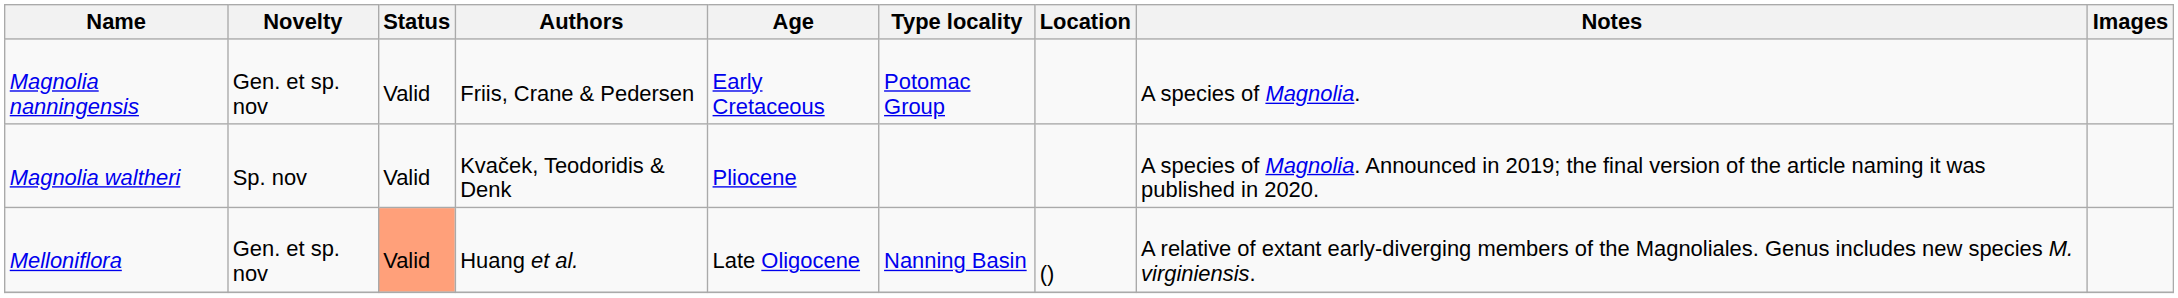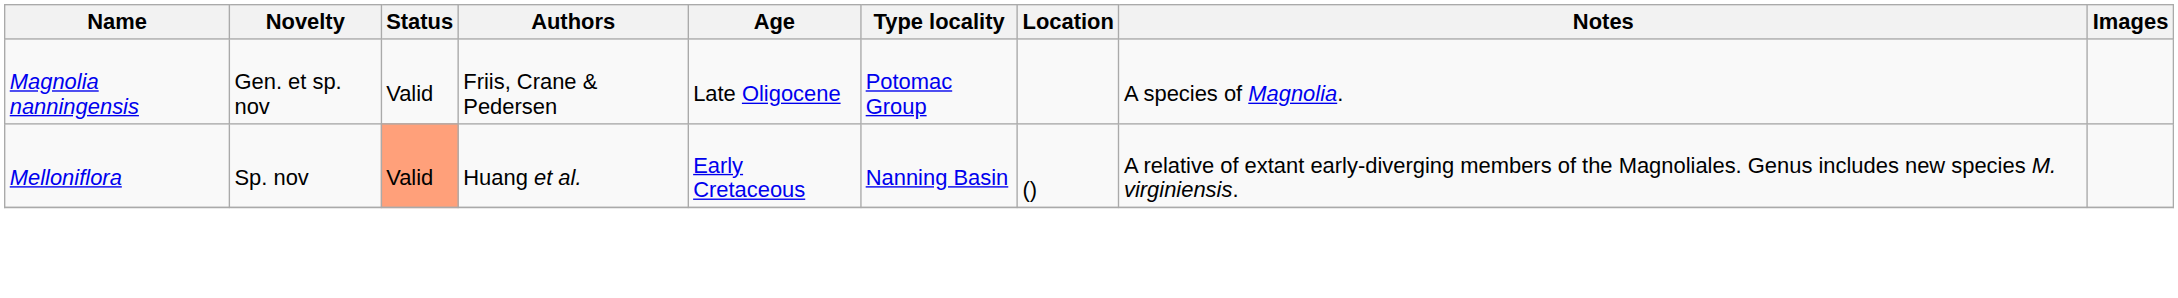 <table class="wikitable sortable" align="center" width="100%">
 <tr>
 <th>Name</th>
 <th>Novelty</th>
 <th>Status</th>
 <th>Authors</th>
 <th>Age</th>
 <th>Type locality</th>
 <th>Location</th>
 <th>Notes</th>
 <th>Images</th>
 </tr>
 <tr>
 <td><br><em><a href='#'>Magnolia nanningensis</a></em></td>
 <td><br>Gen. et sp. nov</td>
 <td><br>Valid</td>
 <td><br>Friis, Crane & Pedersen</td>
-<td><br><a href='#'>Early Cretaceous</a></td>
+<td><br>Late <a href='#'>Oligocene</a></td>
 <td><br><a href='#'>Potomac Group</a></td>
 <td><br></td>
 <td><br>A species of <em><a href='#'>Magnolia</a></em>.</td>
 <td></td>
 </tr>
 <tr>
-<td><br><em><a href='#'>Magnolia waltheri</a></em></td>
+<td><br><em><a href='#'>Melloniflora</a></em></td>
 <td><br>Sp. nov</td>
-<td><br>Valid</td>
-<td><br>Kvaček, Teodoridis & Denk</td>
-<td><br><a href='#'>Pliocene</a></td>
-<td></td>
-<td><br></td>
-<td><br>A species of <em><a href='#'>Magnolia</a></em>. Announced in 2019; the final version of the article naming it was published in 2020.</td>
-<td></td>
-</tr>
-<tr>
-<td><br><em><a href='#'>Melloniflora</a></em></td>
-<td><br>Gen. et sp. nov</td>
 <td style="background: lightsalmon;"><br>Valid</td>
 <td><br>Huang <em>et al.</em></td>
-<td><br>Late <a href='#'>Oligocene</a></td>
+<td><br><a href='#'>Early Cretaceous</a></td>
 <td><br><a href='#'>Nanning Basin</a></td>
 <td><br><br>()</td>
 <td><br>A relative of extant early-diverging members of the Magnoliales. Genus includes new species <em>M. virginiensis</em>.</td>
 <td></td>
 </tr>
 <tr>
 </tr>
 </table>
